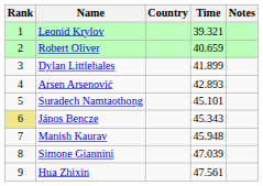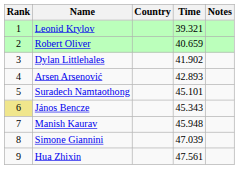 <table class="wikitable" style="text-align:center">
 <tr>
 <th>Rank</th>
 <th>Name</th>
 <th>Country</th>
 <th>Time</th>
 <th>Notes</th>
 </tr>
 <tr bgcolor=bbffbb>
 <td>1</td>
 <td align="left"><a href='#'>Leonid Krylov</a></td>
 <td align="left"></td>
 <td>39.321</td>
 <td></td>
 </tr>
 <tr bgcolor=bbffbb>
 <td>2</td>
 <td align="left"><a href='#'>Robert Oliver</a></td>
 <td align="left"></td>
 <td>40.659</td>
 <td></td>
 </tr>
 <tr>
 <td>3</td>
 <td align="left"><a href='#'>Dylan Littlehales</a></td>
 <td align="left"></td>
-<td>41.899</td>
+<td>41.902</td>
 <td></td>
 </tr>
 <tr>
 <td>4</td>
 <td align="left"><a href='#'>Arsen Arsenović</a></td>
 <td align="left"></td>
 <td>42.893</td>
 <td></td>
 </tr>
 <tr>
 <td>5</td>
 <td align="left"><a href='#'>Suradech Namtaothong</a></td>
 <td align="left"></td>
 <td>45.101</td>
 <td></td>
 </tr>
 <tr>
 <td style="background: khaki;">6</td>
 <td align="left"><a href='#'>János Bencze</a></td>
 <td align="left"></td>
 <td>45.343</td>
 <td></td>
 </tr>
 <tr>
 <td>7</td>
 <td align="left"><a href='#'>Manish Kaurav</a></td>
 <td align="left"></td>
 <td>45.948</td>
 <td></td>
 </tr>
 <tr>
 <td>8</td>
 <td align="left"><a href='#'>Simone Giannini</a></td>
 <td align="left"></td>
 <td>47.039</td>
 <td></td>
 </tr>
 <tr>
 <td>9</td>
 <td align="left"><a href='#'>Hua Zhixin</a></td>
 <td align="left"></td>
 <td>47.561</td>
 <td></td>
 </tr>
 </table>
